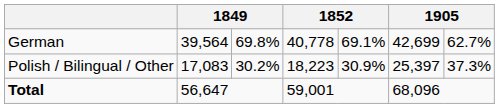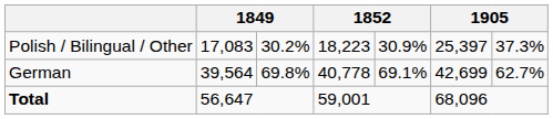 <table class="wikitable">
 <tr>
 <th></th>
 <th colspan="2">1849</th>
 <th colspan="2">1852</th>
 <th colspan="2">1905</th>
+</tr>
+<tr>
+<td>Polish / Bilingual / Other</td>
+<td>17,083</td>
+<td>30.2%</td>
+<td>18,223</td>
+<td>30.9%</td>
+<td>25,397</td>
+<td>37.3%</td>
 </tr>
 <tr>
 <td>German</td>
 <td>39,564</td>
 <td>69.8%</td>
 <td>40,778</td>
 <td>69.1%</td>
 <td>42,699</td>
 <td>62.7%</td>
 </tr>
 <tr>
-<td>Polish / Bilingual / Other</td>
-<td>17,083</td>
-<td>30.2%</td>
-<td>18,223</td>
-<td>30.9%</td>
-<td>25,397</td>
-<td>37.3%</td>
-</tr>
-<tr>
 <td><strong>Total</strong></td>
 <td colspan="2">56,647</td>
 <td colspan="2">59,001</td>
 <td colspan="2">68,096</td>
 </tr>
 </table>
